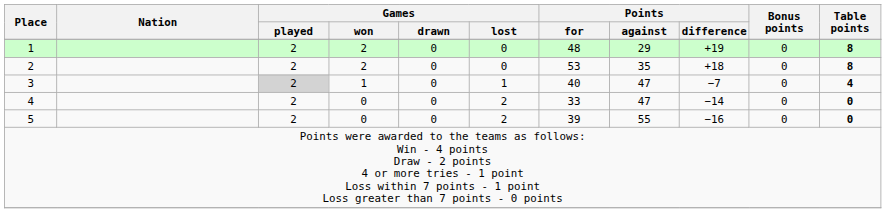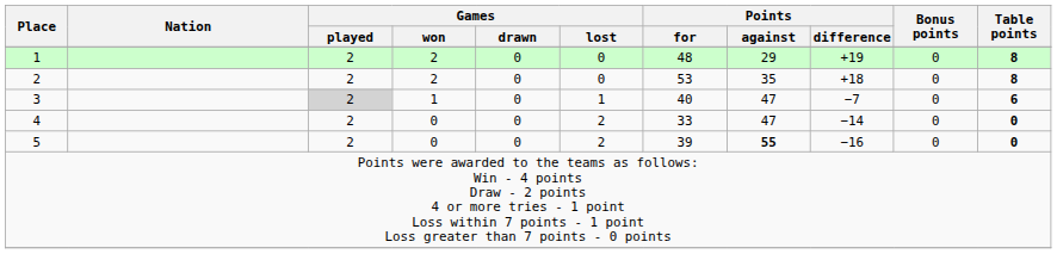 <table class="wikitable">
 <tr>
 <th rowspan=2 width="6%">Place</th>
 <th rowspan=2 width="23%">Nation</th>
 <th colspan=4 width="40%">Games</th>
 <th colspan=3 width="24%">Points</th>
 <th rowspan=2 width="8%">Bonus<br>points</th>
 <th rowspan=2 width="10%">Table<br>points</th>
 </tr>
 <tr>
 <th width="8%">played</th>
 <th width="8%">won</th>
 <th width="8%">drawn</th>
 <th width="8%">lost</th>
 <th width="8%">for</th>
 <th width="8%">against</th>
 <th width="8%">difference</th>
 </tr>
 <tr>
 </tr>
 <tr align=center bgcolor=ccffcc>
 <td>1</td>
 <td align=left></td>
 <td>2</td>
 <td>2</td>
 <td>0</td>
 <td>0</td>
 <td>48</td>
 <td>29</td>
 <td>+19</td>
 <td>0</td>
 <td><strong>8</strong></td>
 </tr>
 <tr align=center>
 <td>2</td>
 <td align=left></td>
 <td>2</td>
 <td>2</td>
 <td>0</td>
 <td>0</td>
 <td>53</td>
 <td>35</td>
 <td>+18</td>
 <td>0</td>
 <td><strong>8</strong></td>
 </tr>
 <tr align=center>
 <td>3</td>
 <td align=left></td>
 <td style="background: lightgrey;">2</td>
 <td>1</td>
 <td>0</td>
 <td>1</td>
 <td>40</td>
 <td>47</td>
 <td>−7</td>
 <td>0</td>
-<td><strong>4</strong></td>
+<td><strong>6</strong></td>
 </tr>
 <tr align=center>
 <td>4</td>
 <td align=left></td>
 <td>2</td>
 <td>0</td>
 <td>0</td>
 <td>2</td>
 <td>33</td>
 <td>47</td>
 <td>−14</td>
 <td>0</td>
 <td><strong>0</strong></td>
 </tr>
 <tr align=center>
 <td>5</td>
 <td align=left></td>
 <td>2</td>
 <td>0</td>
 <td>0</td>
 <td>2</td>
 <td>39</td>
-<td>55</td>
+<td><strong>55</strong></td>
 <td>−16</td>
 <td>0</td>
 <td><strong>0</strong></td>
 </tr>
 <tr>
 <td colspan="100%" style="text-align:center;">Points were awarded to the teams as follows:<br>Win - 4 points<br>Draw - 2 points<br> 4 or more tries - 1 point<br> Loss within 7 points - 1 point<br>Loss greater than 7 points - 0 points</td>
 </tr>
 <tr>
 </tr>
 </table>
